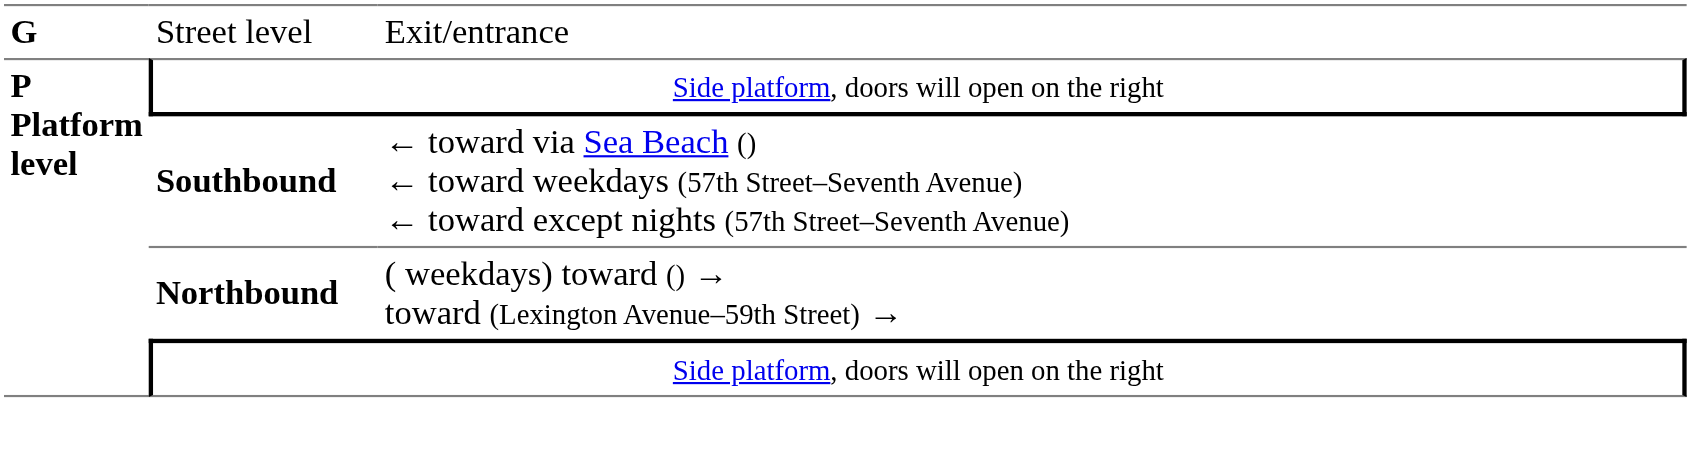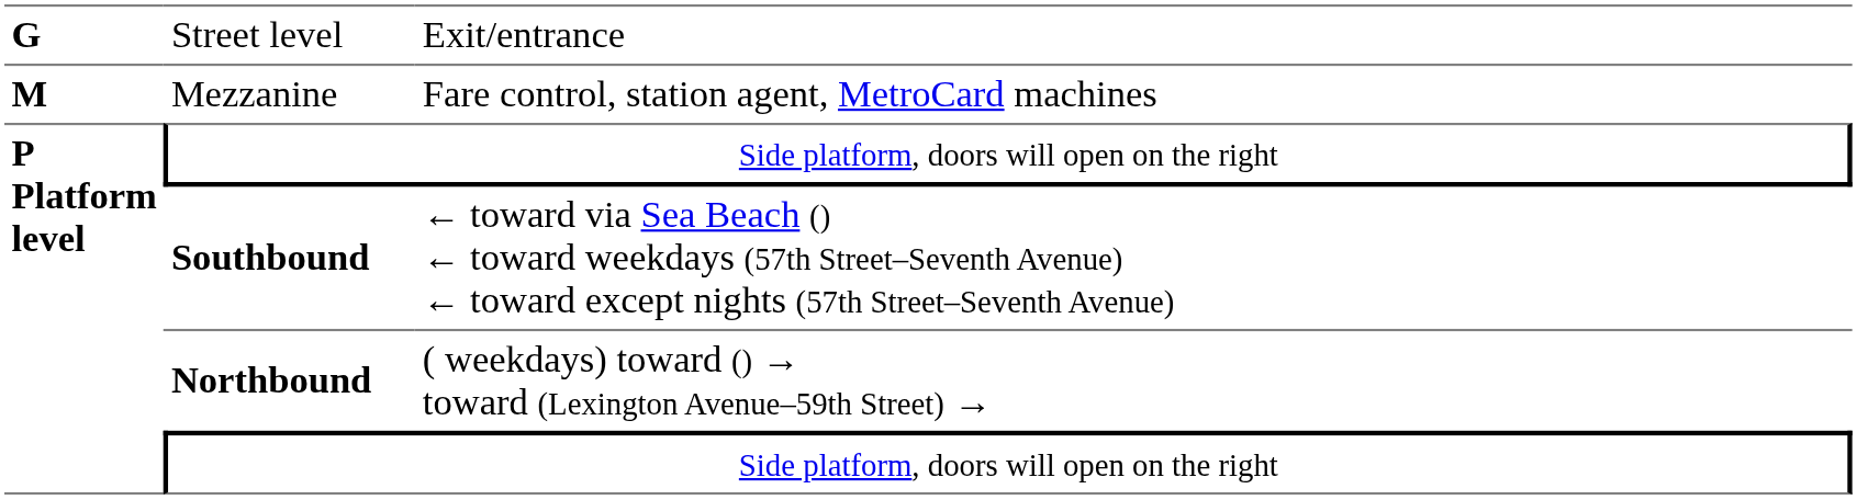 <table border=0 cellspacing=0 cellpadding=3>
 <tr>
 <td style="border-top:solid 1px gray;" width=50 valign=top><strong>G</strong></td>
 <td style="border-top:solid 1px gray;" width=100 valign=top>Street level</td>
 <td style="border-top:solid 1px gray;" width=600 valign=top>Exit/entrance</td>
+</tr>
+<tr>
+<td style="border-top:solid 1px gray;" valign=top><strong>M</strong></td>
+<td style="border-top:solid 1px gray;" valign=top>Mezzanine</td>
+<td style="border-top:solid 1px gray;" valign=top>Fare control, station agent, <a href='#'>MetroCard</a> machines</td>
 </tr>
 <tr>
 <td style="border-top:solid 1px gray;border-bottom:solid 1px gray;" rowspan=6 valign=top><strong>P<br>Platform level</strong></td>
 <td style="border-top:solid 1px gray;border-right:solid 2px black;border-left:solid 2px black;border-bottom:solid 2px black;text-align:center;" colspan=2><small><a href='#'>Side platform</a>, doors will open on the right</small></td>
 </tr>
 <tr>
 <td style="border-bottom:solid 1px gray;"><span><strong>Southbound</strong></span></td>
 <td style="border-bottom:solid 1px gray;">←  toward  via <a href='#'>Sea Beach</a> <small>()</small><br>←  toward  weekdays <small>(57th Street–Seventh Avenue)</small><br>←  toward  except nights <small>(57th Street–Seventh Avenue)</small></td>
 </tr>
 <tr>
 <td><span><strong>Northbound</strong></span></td>
 <td>  ( weekdays) toward  <small>()</small> →<br>  toward  <small>(Lexington Avenue–59th Street)</small> →</td>
 </tr>
 <tr>
 <td style="border-top:solid 2px black;border-right:solid 2px black;border-left:solid 2px black;border-bottom:solid 1px gray;text-align:center;" colspan=2><small><a href='#'>Side platform</a>, doors will open on the right</small></td>
 </tr>
 </table>
